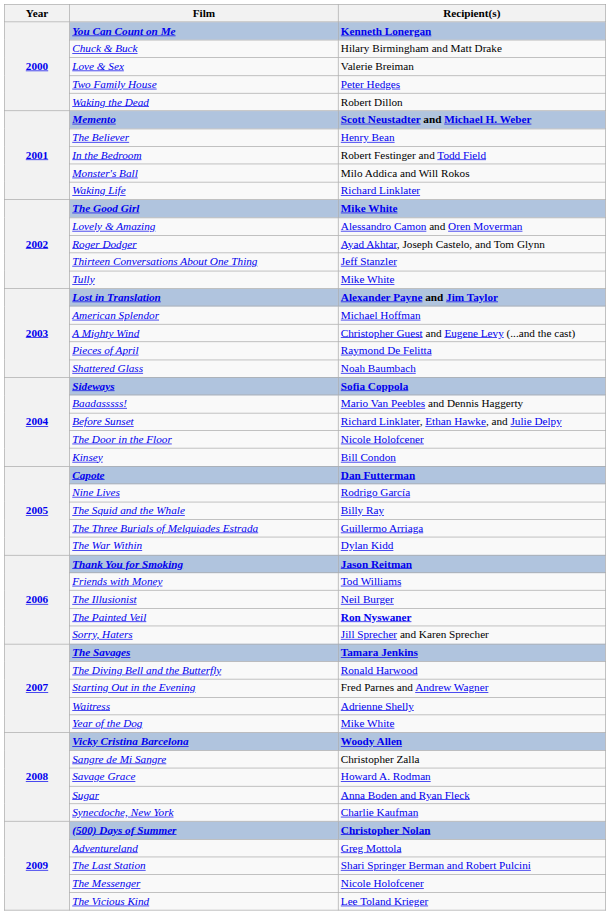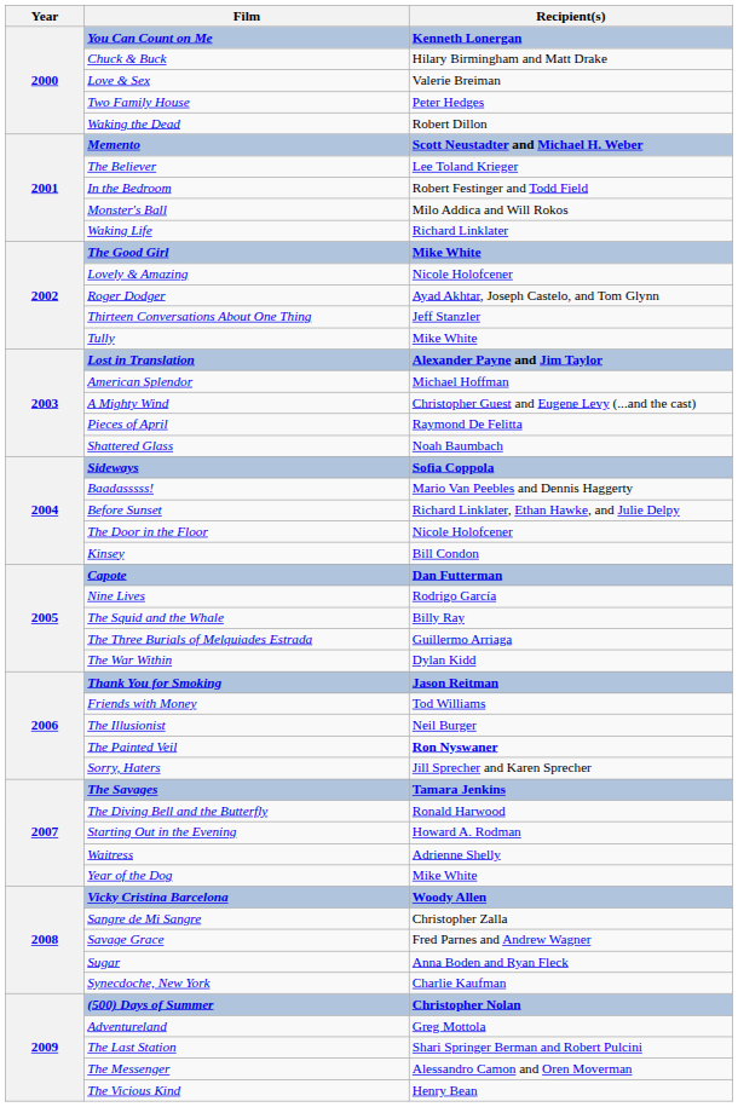 <table class="wikitable" width="68%" cellpadding="5">
 <tr>
 <th width="100">Year</th>
 <th width="450">Film</th>
 <th width="450">Recipient(s)</th>
 </tr>
 <tr>
 <th rowspan="5" style="text-align:center;"><a href='#'>2000</a><br></th>
 <td style="background:#B0C4DE"><strong><em><a href='#'>You Can Count on Me</a></em></strong></td>
 <td style="background:#B0C4DE"><strong><a href='#'>Kenneth Lonergan</a></strong></td>
 </tr>
 <tr>
 <td><em><a href='#'>Chuck & Buck</a></em></td>
 <td>Hilary Birmingham and Matt Drake</td>
 </tr>
 <tr>
 <td><em><a href='#'>Love & Sex</a></em></td>
 <td>Valerie Breiman</td>
 </tr>
 <tr>
 <td><em><a href='#'>Two Family House</a></em></td>
 <td><a href='#'>Peter Hedges</a></td>
 </tr>
 <tr>
 <td><em><a href='#'>Waking the Dead</a></em></td>
 <td>Robert Dillon</td>
 </tr>
 <tr>
 <th rowspan="5" style="text-align:center;"><a href='#'>2001</a><br></th>
 <td style="background:#B0C4DE"><strong><em><a href='#'>Memento</a></em></strong></td>
 <td style="background:#B0C4DE"><strong><a href='#'>Scott Neustadter</a> and <a href='#'>Michael H. Weber</a></strong></td>
 </tr>
 <tr>
 <td><em><a href='#'>The Believer</a></em></td>
-<td><a href='#'>Henry Bean</a></td>
+<td><a href='#'>Lee Toland Krieger</a></td>
 </tr>
 <tr>
 <td><em><a href='#'>In the Bedroom</a></em></td>
 <td>Robert Festinger and <a href='#'>Todd Field</a></td>
 </tr>
 <tr>
 <td><em><a href='#'>Monster's Ball</a></em></td>
 <td>Milo Addica and Will Rokos</td>
 </tr>
 <tr>
 <td><em><a href='#'>Waking Life</a></em></td>
 <td><a href='#'>Richard Linklater</a></td>
 </tr>
 <tr>
 <th rowspan="5" style="text-align:center;"><a href='#'>2002</a><br></th>
 <td style="background:#B0C4DE"><strong><em><a href='#'>The Good Girl</a></em></strong></td>
 <td style="background:#B0C4DE"><strong><a href='#'>Mike White</a></strong></td>
 </tr>
 <tr>
 <td><em><a href='#'>Lovely & Amazing</a></em></td>
-<td><a href='#'>Alessandro Camon</a> and <a href='#'>Oren Moverman</a></td>
+<td><a href='#'>Nicole Holofcener</a></td>
 </tr>
 <tr>
 <td><em><a href='#'>Roger Dodger</a></em></td>
 <td><a href='#'>Ayad Akhtar</a>, Joseph Castelo, and Tom Glynn</td>
 </tr>
 <tr>
 <td><em><a href='#'>Thirteen Conversations About One Thing</a></em></td>
 <td><a href='#'>Jeff Stanzler</a></td>
 </tr>
 <tr>
 <td><em><a href='#'>Tully</a></em></td>
 <td><a href='#'>Mike White</a></td>
 </tr>
 <tr>
 <th rowspan="5" style="text-align:center;"><a href='#'>2003</a><br></th>
 <td style="background:#B0C4DE"><strong><em><a href='#'>Lost in Translation</a></em></strong></td>
 <td style="background:#B0C4DE"><strong><a href='#'>Alexander Payne</a> and <a href='#'>Jim Taylor</a></strong></td>
 </tr>
 <tr>
 <td><em><a href='#'>American Splendor</a></em></td>
 <td><a href='#'>Michael Hoffman</a></td>
 </tr>
 <tr>
 <td><em><a href='#'>A Mighty Wind</a></em></td>
 <td><a href='#'>Christopher Guest</a> and <a href='#'>Eugene Levy</a> (...and the cast)</td>
 </tr>
 <tr>
 <td><em><a href='#'>Pieces of April</a></em></td>
 <td><a href='#'>Raymond De Felitta</a></td>
 </tr>
 <tr>
 <td><em><a href='#'>Shattered Glass</a></em></td>
 <td><a href='#'>Noah Baumbach</a></td>
 </tr>
 <tr>
 <th rowspan="5" style="text-align:center;"><a href='#'>2004</a><br></th>
 <td style="background:#B0C4DE"><strong><em><a href='#'>Sideways</a></em></strong></td>
 <td style="background:#B0C4DE"><strong><a href='#'>Sofia Coppola</a></strong></td>
 </tr>
 <tr>
 <td><em><a href='#'>Baadasssss!</a></em></td>
 <td><a href='#'>Mario Van Peebles</a> and Dennis Haggerty</td>
 </tr>
 <tr>
 <td><em><a href='#'>Before Sunset</a></em></td>
 <td><a href='#'>Richard Linklater</a>, <a href='#'>Ethan Hawke</a>, and <a href='#'>Julie Delpy</a></td>
 </tr>
 <tr>
 <td><em><a href='#'>The Door in the Floor</a></em></td>
 <td><a href='#'>Nicole Holofcener</a></td>
 </tr>
 <tr>
 <td><em><a href='#'>Kinsey</a></em></td>
 <td><a href='#'>Bill Condon</a></td>
 </tr>
 <tr>
 <th rowspan="5" style="text-align:center;"><a href='#'>2005</a><br></th>
 <td style="background:#B0C4DE"><strong><em><a href='#'>Capote</a></em></strong></td>
 <td style="background:#B0C4DE"><strong><a href='#'>Dan Futterman</a></strong></td>
 </tr>
 <tr>
 <td><em><a href='#'>Nine Lives</a></em></td>
 <td><a href='#'>Rodrigo García</a></td>
 </tr>
 <tr>
 <td><em><a href='#'>The Squid and the Whale</a></em></td>
 <td><a href='#'>Billy Ray</a></td>
 </tr>
 <tr>
 <td><em><a href='#'>The Three Burials of Melquiades Estrada</a></em></td>
 <td><a href='#'>Guillermo Arriaga</a></td>
 </tr>
 <tr>
 <td><em><a href='#'>The War Within</a></em></td>
 <td><a href='#'>Dylan Kidd</a></td>
 </tr>
 <tr>
 <th rowspan="5" style="text-align:center;"><a href='#'>2006</a><br></th>
 <td style="background:#B0C4DE"><strong><em><a href='#'>Thank You for Smoking</a></em></strong></td>
 <td style="background:#B0C4DE"><strong><a href='#'>Jason Reitman</a></strong></td>
 </tr>
 <tr>
 <td><em><a href='#'>Friends with Money</a></em></td>
 <td><a href='#'>Tod Williams</a></td>
 </tr>
 <tr>
 <td><em><a href='#'>The Illusionist</a></em></td>
 <td><a href='#'>Neil Burger</a></td>
 </tr>
 <tr>
 <td><em><a href='#'>The Painted Veil</a></em></td>
 <td><strong><a href='#'>Ron Nyswaner</a></strong></td>
 </tr>
 <tr>
 <td><em><a href='#'>Sorry, Haters</a></em></td>
 <td><a href='#'>Jill Sprecher</a> and Karen Sprecher</td>
 </tr>
 <tr>
 <th rowspan="5" style="text-align:center;"><a href='#'>2007</a><br></th>
 <td style="background:#B0C4DE"><strong><em><a href='#'>The Savages</a></em></strong></td>
 <td style="background:#B0C4DE"><strong><a href='#'>Tamara Jenkins</a></strong></td>
 </tr>
 <tr>
 <td><em><a href='#'>The Diving Bell and the Butterfly</a></em></td>
 <td><a href='#'>Ronald Harwood</a></td>
 </tr>
 <tr>
 <td><em><a href='#'>Starting Out in the Evening</a></em></td>
-<td>Fred Parnes and <a href='#'>Andrew Wagner</a></td>
+<td><a href='#'>Howard A. Rodman</a></td>
 </tr>
 <tr>
 <td><em><a href='#'>Waitress</a></em></td>
 <td><a href='#'>Adrienne Shelly</a></td>
 </tr>
 <tr>
 <td><em><a href='#'>Year of the Dog</a></em></td>
 <td><a href='#'>Mike White</a></td>
 </tr>
 <tr>
 <th rowspan="5" style="text-align:center;"><a href='#'>2008</a><br></th>
 <td style="background:#B0C4DE"><strong><em><a href='#'>Vicky Cristina Barcelona</a></em></strong></td>
 <td style="background:#B0C4DE"><strong><a href='#'>Woody Allen</a></strong></td>
 </tr>
 <tr>
 <td><em><a href='#'>Sangre de Mi Sangre</a></em></td>
 <td>Christopher Zalla</td>
 </tr>
 <tr>
 <td><em><a href='#'>Savage Grace</a></em></td>
-<td><a href='#'>Howard A. Rodman</a></td>
+<td>Fred Parnes and <a href='#'>Andrew Wagner</a></td>
 </tr>
 <tr>
 <td><em><a href='#'>Sugar</a></em></td>
 <td><a href='#'>Anna Boden and Ryan Fleck</a></td>
 </tr>
 <tr>
 <td><em><a href='#'>Synecdoche, New York</a></em></td>
 <td><a href='#'>Charlie Kaufman</a></td>
 </tr>
 <tr>
 <th rowspan="5" style="text-align:center;"><a href='#'>2009</a><br></th>
 <td style="background:#B0C4DE"><strong><em><a href='#'>(500) Days of Summer</a></em></strong></td>
 <td style="background:#B0C4DE"><strong><a href='#'>Christopher Nolan</a></strong></td>
 </tr>
 <tr>
 <td><em><a href='#'>Adventureland</a></em></td>
 <td><a href='#'>Greg Mottola</a></td>
 </tr>
 <tr>
 <td><em><a href='#'>The Last Station</a></em></td>
 <td><a href='#'>Shari Springer Berman and Robert Pulcini</a></td>
 </tr>
 <tr>
 <td><em><a href='#'>The Messenger</a></em></td>
-<td><a href='#'>Nicole Holofcener</a></td>
+<td><a href='#'>Alessandro Camon</a> and <a href='#'>Oren Moverman</a></td>
 </tr>
 <tr>
 <td><em><a href='#'>The Vicious Kind</a></em></td>
-<td><a href='#'>Lee Toland Krieger</a></td>
+<td><a href='#'>Henry Bean</a></td>
 </tr>
 </table>
